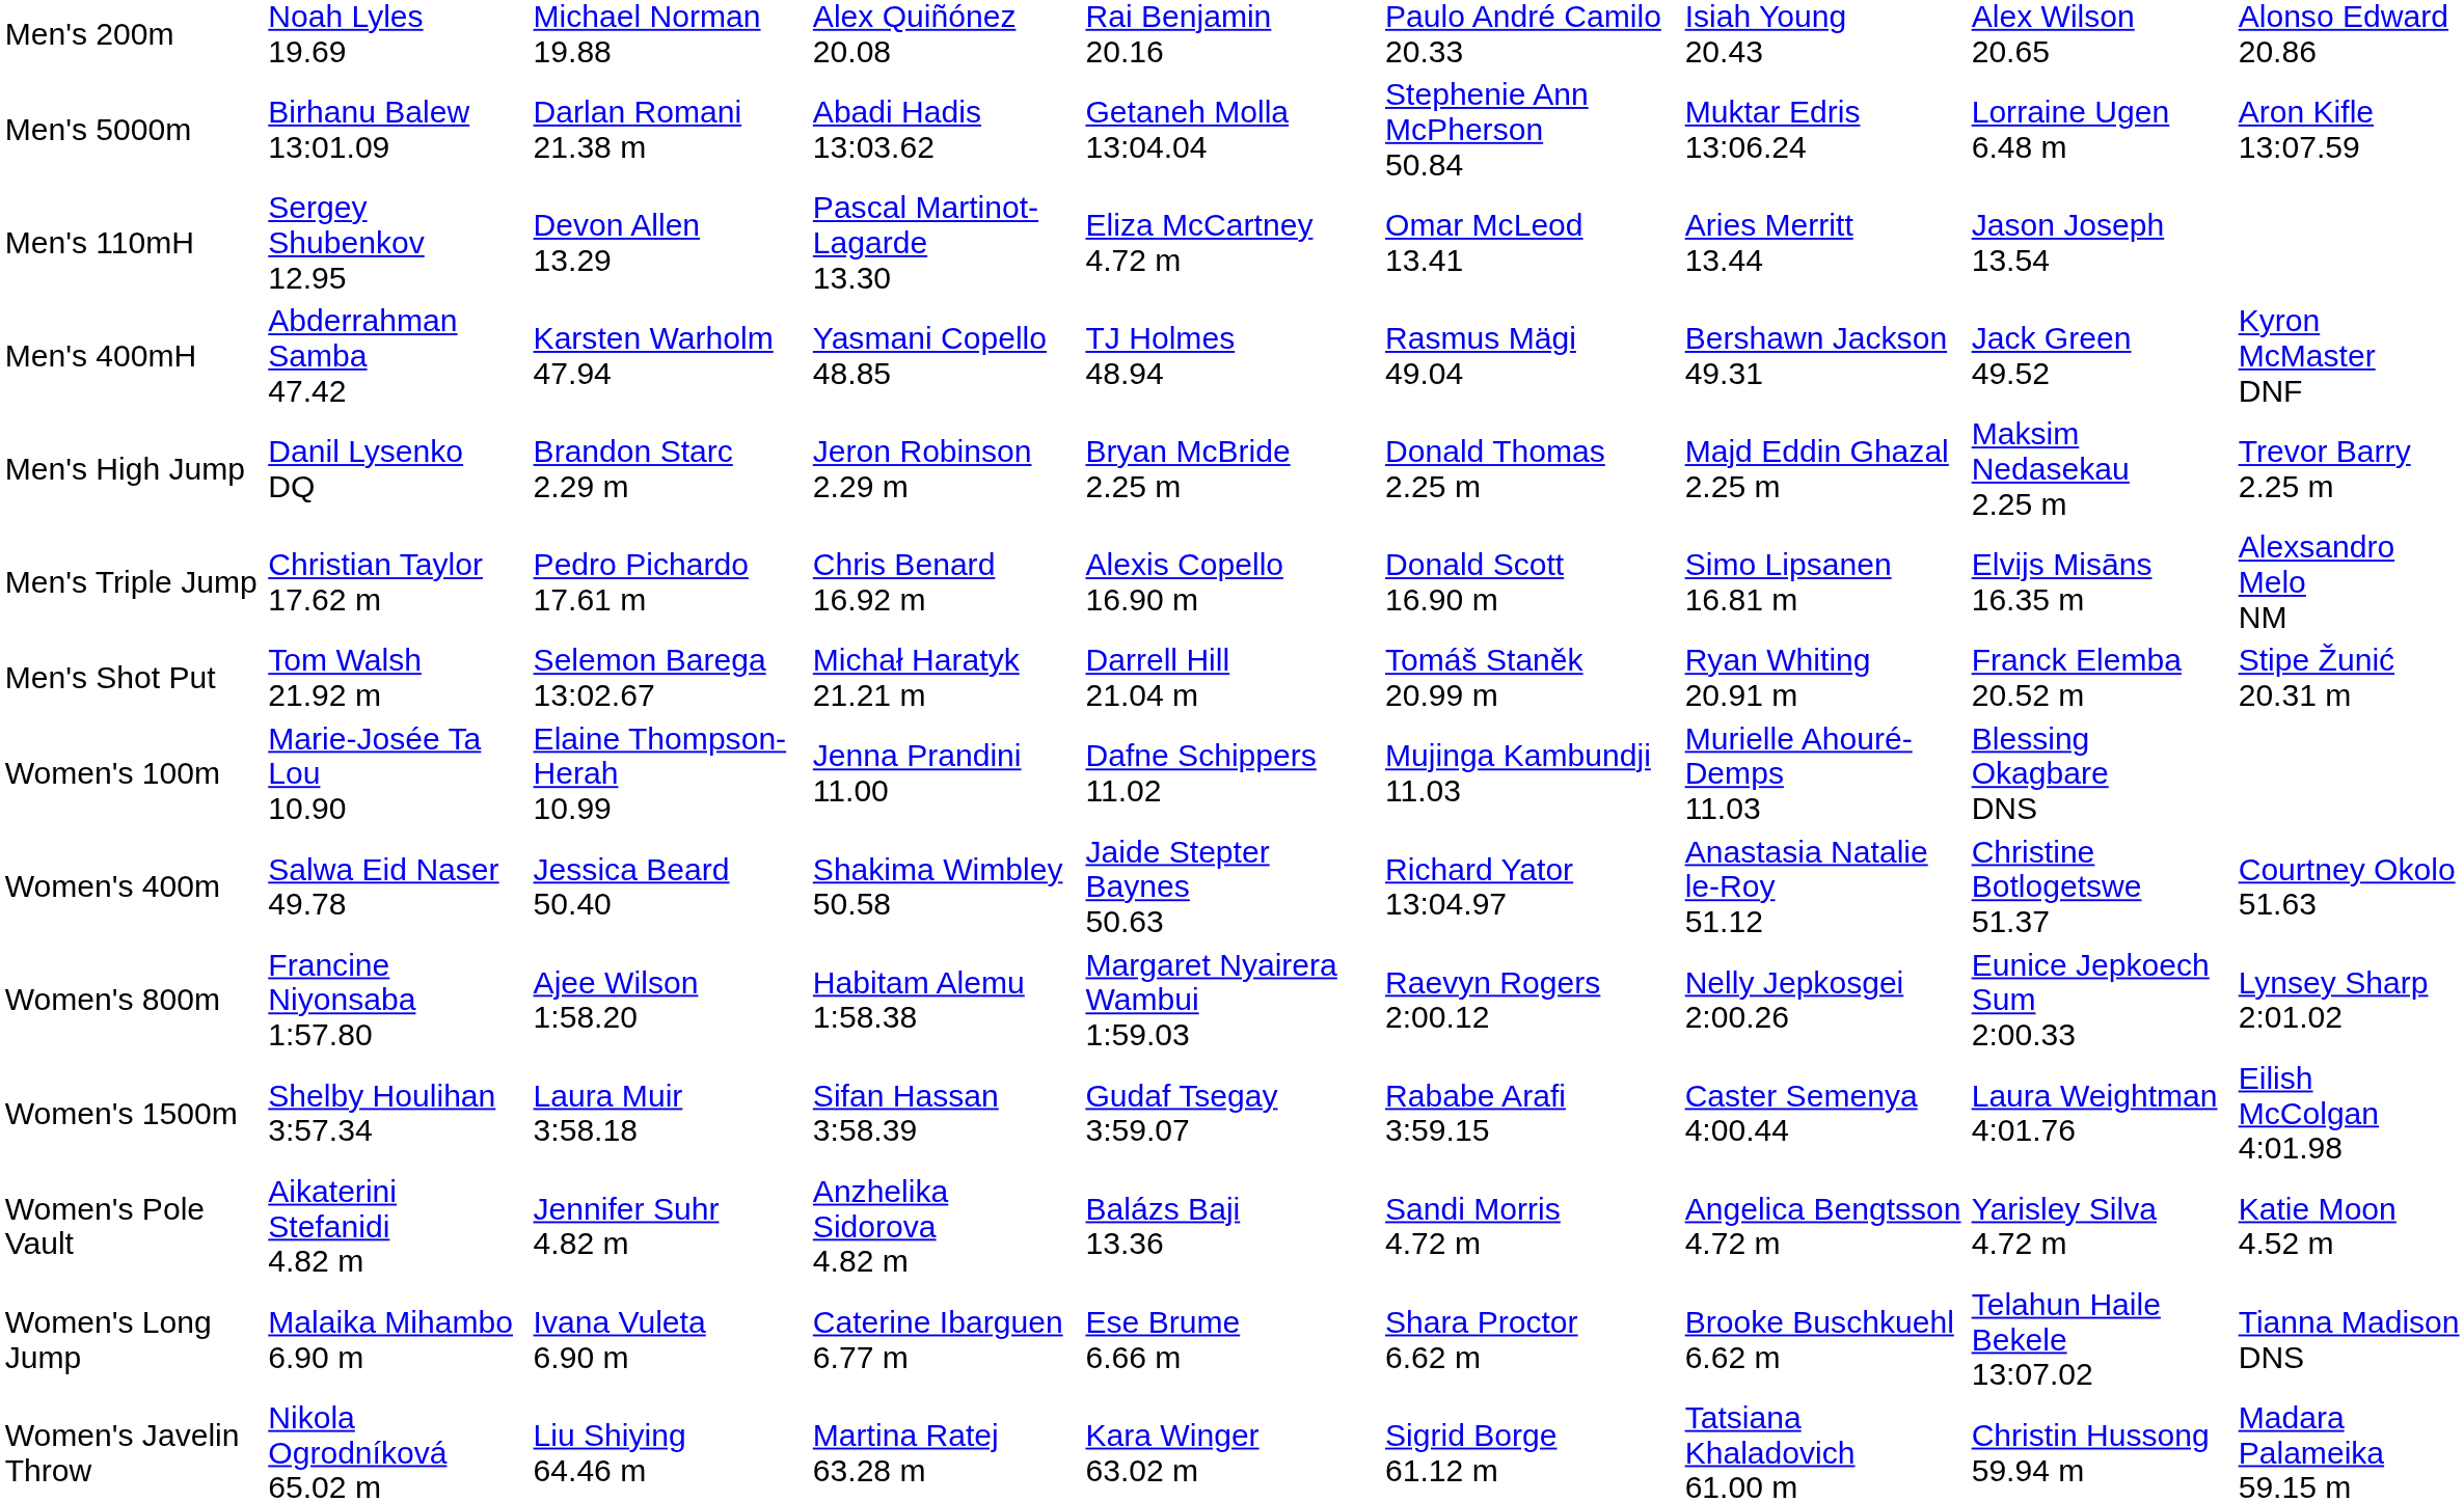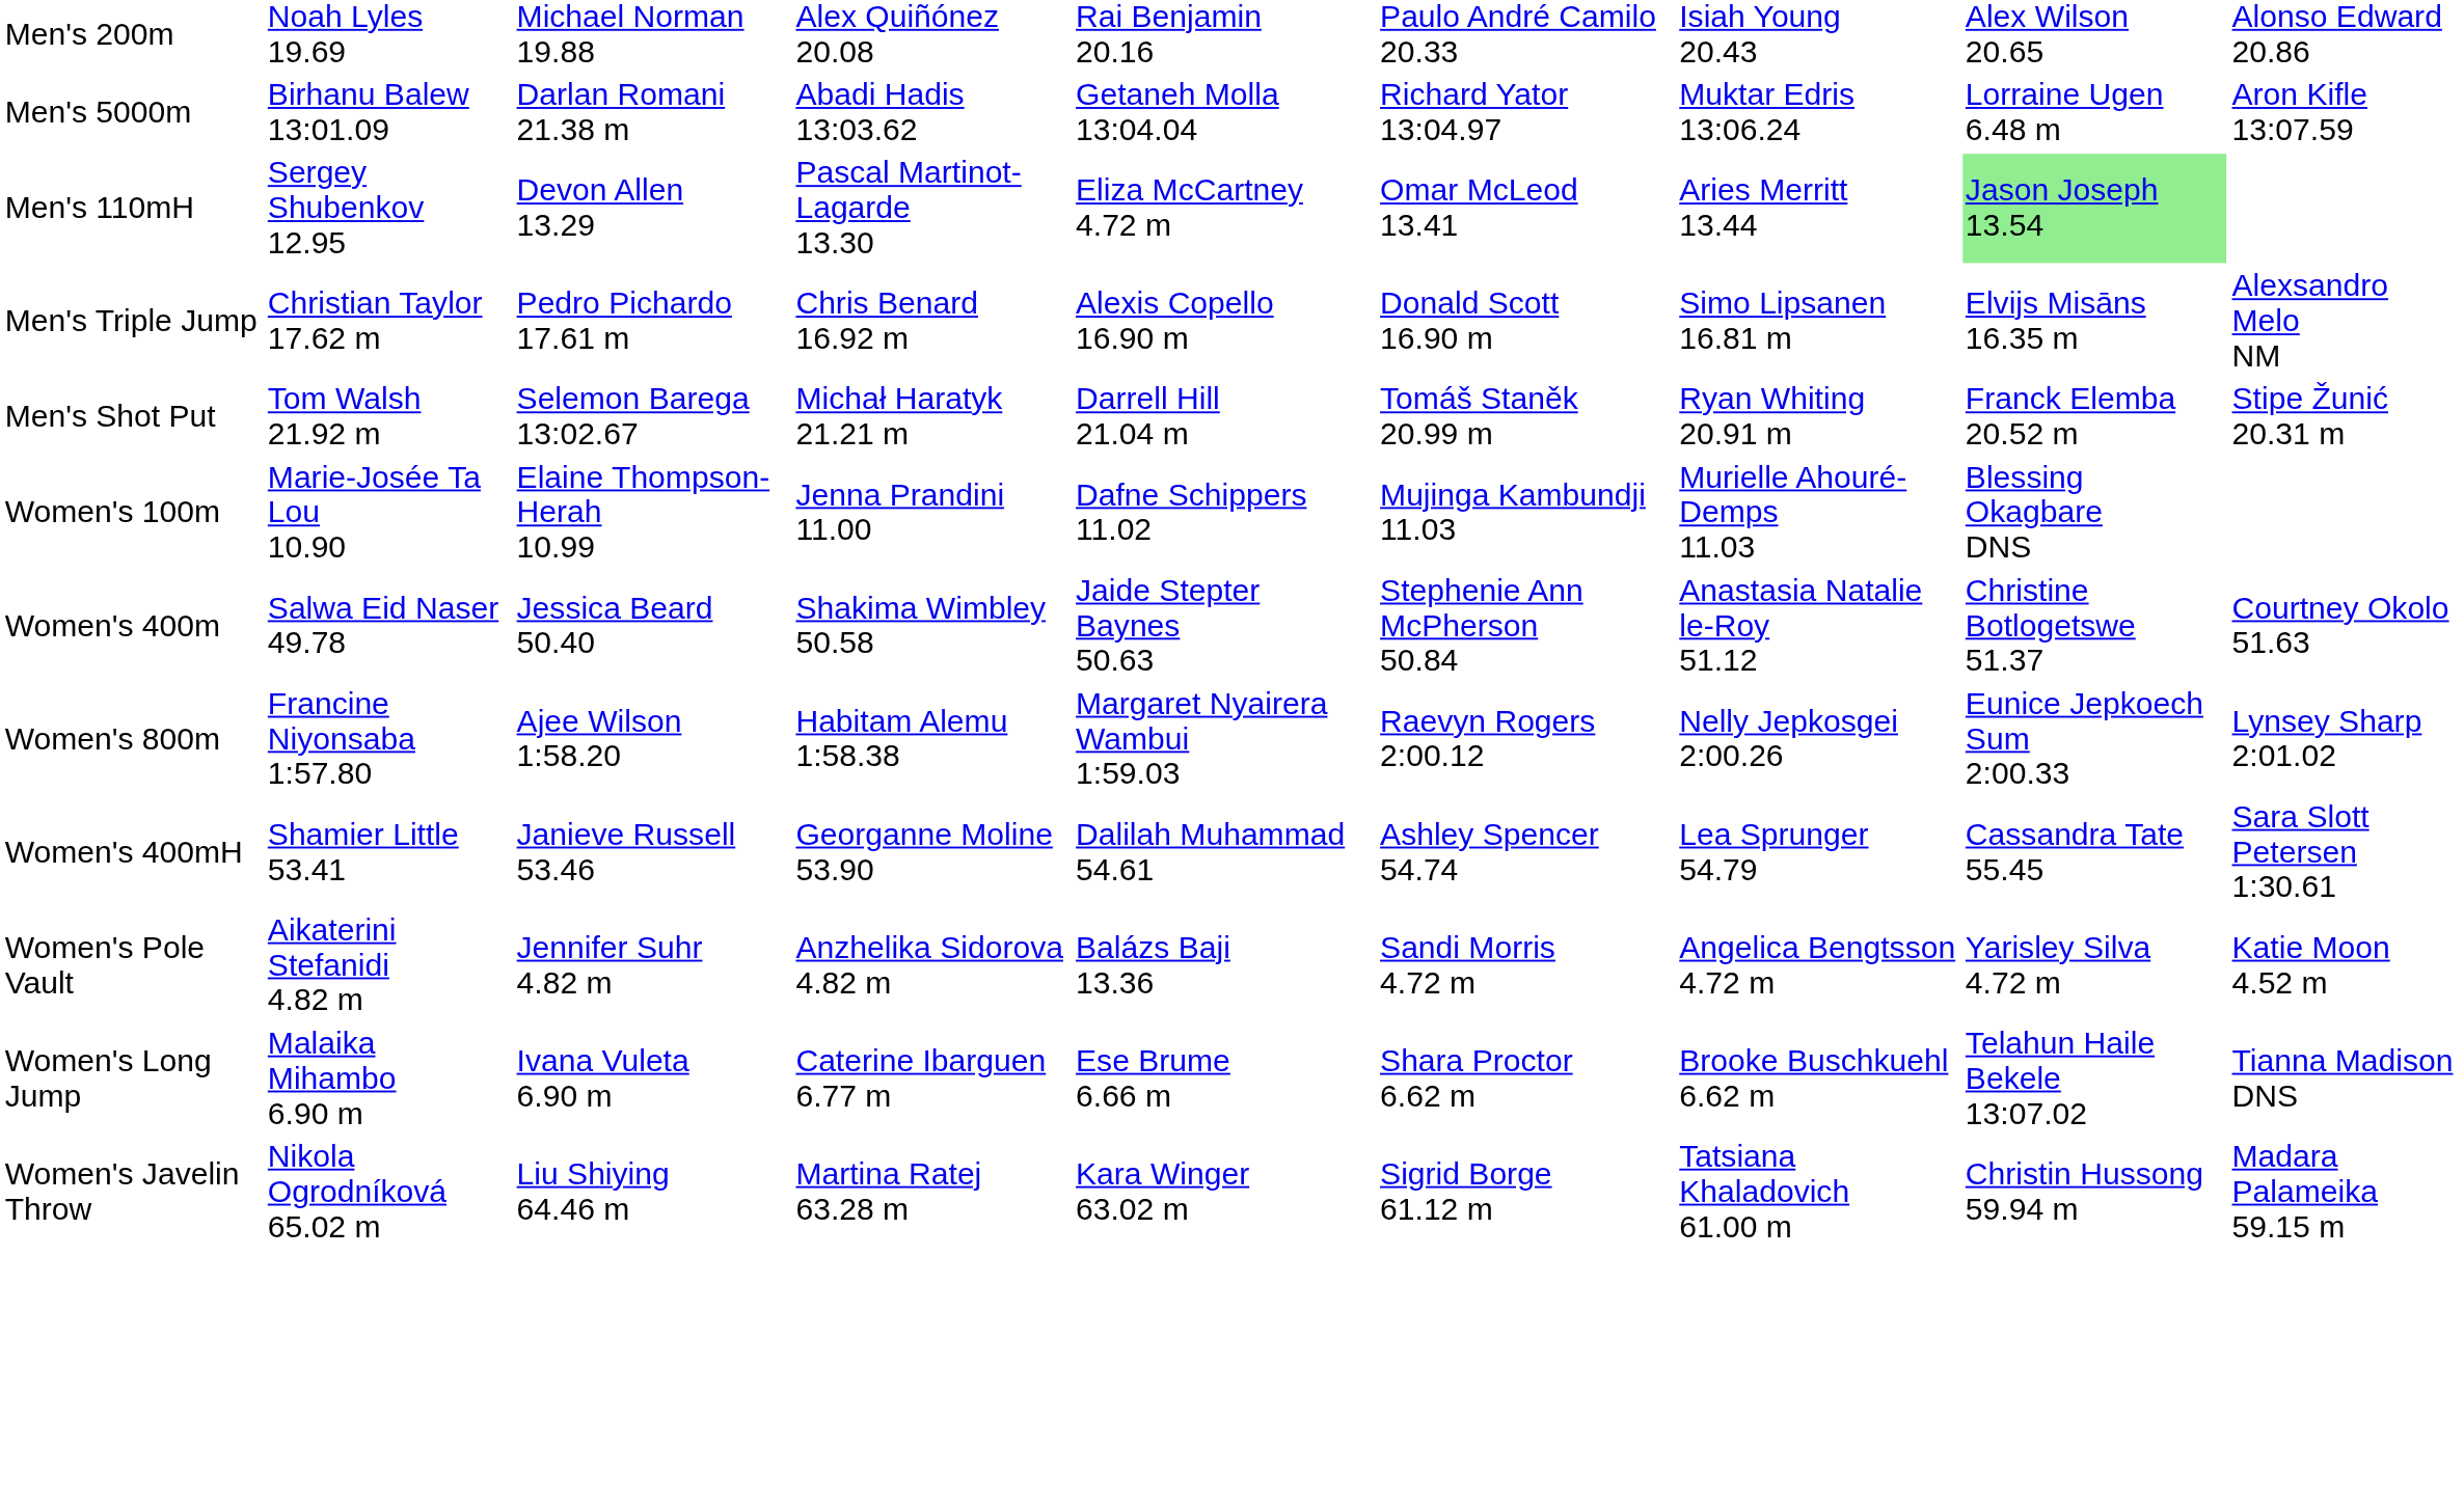 <table>
 <tr>
 <td>Men's 200m<br></td>
 <td><a href='#'>Noah Lyles</a><br>  19.69</td>
 <td><a href='#'>Michael Norman</a><br>  19.88</td>
 <td><a href='#'>Alex Quiñónez</a><br>  20.08</td>
 <td><a href='#'>Rai Benjamin</a><br>  20.16</td>
 <td><a href='#'>Paulo André Camilo</a><br>  20.33</td>
 <td><a href='#'>Isiah Young</a><br>  20.43</td>
 <td><a href='#'>Alex Wilson</a><br>  20.65</td>
 <td><a href='#'>Alonso Edward</a><br>  20.86</td>
 </tr>
 <tr>
 <td>Men's 5000m</td>
 <td><a href='#'>Birhanu Balew</a><br>  13:01.09</td>
 <td><a href='#'>Darlan Romani</a><br>  21.38 m</td>
 <td><a href='#'>Abadi Hadis</a><br>  13:03.62</td>
 <td><a href='#'>Getaneh Molla</a><br>  13:04.04</td>
-<td><a href='#'>Stephenie Ann McPherson</a><br>  50.84</td>
+<td><a href='#'>Richard Yator</a><br>  13:04.97</td>
 <td><a href='#'>Muktar Edris</a><br>  13:06.24</td>
 <td><a href='#'>Lorraine Ugen</a><br>  6.48 m</td>
 <td><a href='#'>Aron Kifle</a><br>  13:07.59</td>
 </tr>
 <tr>
 <td>Men's 110mH<br></td>
 <td><a href='#'>Sergey Shubenkov</a><br>  12.95</td>
 <td><a href='#'>Devon Allen</a><br>  13.29</td>
 <td><a href='#'>Pascal Martinot-Lagarde</a><br>  13.30</td>
 <td><a href='#'>Eliza McCartney</a><br>  4.72 m</td>
 <td><a href='#'>Omar McLeod</a><br>  13.41</td>
 <td><a href='#'>Aries Merritt</a><br>  13.44</td>
-<td><a href='#'>Jason Joseph</a><br>  13.54</td>
-</tr>
-<tr>
-<td>Men's 400mH</td>
-<td><a href='#'>Abderrahman Samba</a><br>  47.42</td>
-<td><a href='#'>Karsten Warholm</a><br>  47.94</td>
-<td><a href='#'>Yasmani Copello</a><br>  48.85</td>
-<td><a href='#'>TJ Holmes</a><br>  48.94</td>
-<td><a href='#'>Rasmus Mägi</a><br>  49.04</td>
-<td><a href='#'>Bershawn Jackson</a><br>  49.31</td>
-<td><a href='#'>Jack Green</a><br>  49.52</td>
-<td><a href='#'>Kyron McMaster</a><br>  DNF</td>
-</tr>
-<tr>
-<td>Men's High Jump</td>
-<td><a href='#'>Danil Lysenko</a><br>  DQ</td>
-<td><a href='#'>Brandon Starc</a><br>  2.29 m</td>
-<td><a href='#'>Jeron Robinson</a><br>  2.29 m</td>
-<td><a href='#'>Bryan McBride</a><br>  2.25 m</td>
-<td><a href='#'>Donald Thomas</a><br>  2.25 m</td>
-<td><a href='#'>Majd Eddin Ghazal</a><br>  2.25 m</td>
-<td><a href='#'>Maksim Nedasekau</a><br>  2.25 m</td>
-<td><a href='#'>Trevor Barry</a><br>  2.25 m</td>
+<td style="background: lightgreen;"><a href='#'>Jason Joseph</a><br>  13.54</td>
 </tr>
 <tr>
 <td>Men's Triple Jump</td>
 <td><a href='#'>Christian Taylor</a><br>  17.62 m</td>
 <td><a href='#'>Pedro Pichardo</a><br>  17.61 m</td>
 <td><a href='#'>Chris Benard</a><br>  16.92 m</td>
 <td><a href='#'>Alexis Copello</a><br>  16.90 m</td>
 <td><a href='#'>Donald Scott</a><br>  16.90 m</td>
 <td><a href='#'>Simo Lipsanen</a><br>  16.81 m</td>
 <td><a href='#'>Elvijs Misāns</a><br>  16.35 m</td>
 <td><a href='#'>Alexsandro Melo</a><br>  NM</td>
 </tr>
 <tr>
 <td>Men's Shot Put</td>
 <td><a href='#'>Tom Walsh</a><br>  21.92 m</td>
 <td><a href='#'>Selemon Barega</a><br>  13:02.67</td>
 <td><a href='#'>Michał Haratyk</a><br>  21.21 m</td>
 <td><a href='#'>Darrell Hill</a><br>  21.04 m</td>
 <td><a href='#'>Tomáš Staněk</a><br>  20.99 m</td>
 <td><a href='#'>Ryan Whiting</a><br>  20.91 m</td>
 <td><a href='#'>Franck Elemba</a><br>  20.52 m</td>
 <td><a href='#'>Stipe Žunić</a><br>  20.31 m</td>
 </tr>
 <tr>
 <td>Women's 100m<br></td>
 <td><a href='#'>Marie-Josée Ta Lou</a><br>  10.90</td>
 <td><a href='#'>Elaine Thompson-Herah</a><br>  10.99</td>
 <td><a href='#'>Jenna Prandini</a><br>  11.00</td>
 <td><a href='#'>Dafne Schippers</a><br>  11.02</td>
 <td><a href='#'>Mujinga Kambundji</a><br>  11.03</td>
 <td><a href='#'>Murielle Ahouré-Demps</a><br>  11.03</td>
 <td><a href='#'>Blessing Okagbare</a><br>  DNS</td>
 </tr>
 <tr>
 <td>Women's 400m</td>
 <td><a href='#'>Salwa Eid Naser</a><br>  49.78</td>
 <td><a href='#'>Jessica Beard</a><br>  50.40</td>
 <td><a href='#'>Shakima Wimbley</a><br>  50.58</td>
 <td><a href='#'>Jaide Stepter Baynes</a><br>  50.63</td>
-<td><a href='#'>Richard Yator</a><br>  13:04.97</td>
+<td><a href='#'>Stephenie Ann McPherson</a><br>  50.84</td>
 <td><a href='#'>Anastasia Natalie le-Roy</a><br>  51.12</td>
 <td><a href='#'>Christine Botlogetswe</a><br>  51.37</td>
 <td><a href='#'>Courtney Okolo</a><br>  51.63</td>
 </tr>
 <tr>
 <td>Women's 800m</td>
 <td><a href='#'>Francine Niyonsaba</a><br>  1:57.80</td>
 <td><a href='#'>Ajee Wilson</a><br>  1:58.20</td>
 <td><a href='#'>Habitam Alemu</a><br>  1:58.38</td>
 <td><a href='#'>Margaret Nyairera Wambui</a><br>  1:59.03</td>
 <td><a href='#'>Raevyn Rogers</a><br>  2:00.12</td>
 <td><a href='#'>Nelly Jepkosgei</a><br>  2:00.26</td>
 <td><a href='#'>Eunice Jepkoech Sum</a><br>  2:00.33</td>
 <td><a href='#'>Lynsey Sharp</a><br>  2:01.02</td>
 </tr>
 <tr>
-<td>Women's 1500m</td>
-<td><a href='#'>Shelby Houlihan</a><br>  3:57.34</td>
-<td><a href='#'>Laura Muir</a><br>  3:58.18</td>
-<td><a href='#'>Sifan Hassan</a><br>  3:58.39</td>
-<td><a href='#'>Gudaf Tsegay</a><br>  3:59.07</td>
-<td><a href='#'>Rababe Arafi</a><br>  3:59.15</td>
-<td><a href='#'>Caster Semenya</a><br>  4:00.44</td>
-<td><a href='#'>Laura Weightman</a><br>  4:01.76</td>
-<td><a href='#'>Eilish McColgan</a><br>  4:01.98</td>
+<td>Women's 400mH</td>
+<td><a href='#'>Shamier Little</a><br>  53.41</td>
+<td><a href='#'>Janieve Russell</a><br>  53.46</td>
+<td><a href='#'>Georganne Moline</a><br>  53.90</td>
+<td><a href='#'>Dalilah Muhammad</a><br>  54.61</td>
+<td><a href='#'>Ashley Spencer</a><br>  54.74</td>
+<td><a href='#'>Lea Sprunger</a><br>  54.79</td>
+<td><a href='#'>Cassandra Tate</a><br>  55.45</td>
+<td><a href='#'>Sara Slott Petersen</a><br>  1:30.61</td>
 </tr>
 <tr>
 <td>Women's Pole Vault</td>
 <td><a href='#'>Aikaterini Stefanidi</a><br>  4.82 m</td>
 <td><a href='#'>Jennifer Suhr</a><br>  4.82 m</td>
 <td><a href='#'>Anzhelika Sidorova</a><br>  4.82 m</td>
 <td><a href='#'>Balázs Baji</a><br>  13.36</td>
 <td><a href='#'>Sandi Morris</a><br>  4.72 m</td>
 <td><a href='#'>Angelica Bengtsson</a><br>  4.72 m</td>
 <td><a href='#'>Yarisley Silva</a><br>  4.72 m</td>
 <td><a href='#'>Katie Moon</a><br>  4.52 m</td>
 </tr>
 <tr>
 <td>Women's Long Jump</td>
 <td><a href='#'>Malaika Mihambo</a><br>  6.90 m</td>
 <td><a href='#'>Ivana Vuleta</a><br>  6.90 m</td>
 <td><a href='#'>Caterine Ibarguen</a><br>  6.77 m</td>
 <td><a href='#'>Ese Brume</a><br>  6.66 m</td>
 <td><a href='#'>Shara Proctor</a><br>  6.62 m</td>
 <td><a href='#'>Brooke Buschkuehl</a><br>  6.62 m</td>
 <td><a href='#'>Telahun Haile Bekele</a><br>  13:07.02</td>
 <td><a href='#'>Tianna Madison</a><br>  DNS</td>
 </tr>
 <tr>
 <td>Women's Javelin Throw</td>
 <td><a href='#'>Nikola Ogrodníková</a><br>  65.02 m</td>
 <td><a href='#'>Liu Shiying</a><br>  64.46 m</td>
 <td><a href='#'>Martina Ratej</a><br>  63.28 m</td>
 <td><a href='#'>Kara Winger</a><br>  63.02 m</td>
 <td><a href='#'>Sigrid Borge</a><br>  61.12 m</td>
 <td><a href='#'>Tatsiana Khaladovich</a><br>  61.00 m</td>
 <td><a href='#'>Christin Hussong</a><br>  59.94 m</td>
 <td><a href='#'>Madara Palameika</a><br>  59.15 m</td>
 </tr>
 </table>
